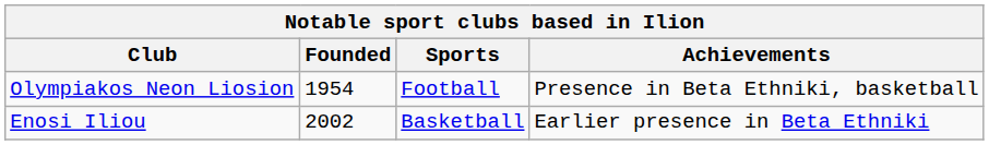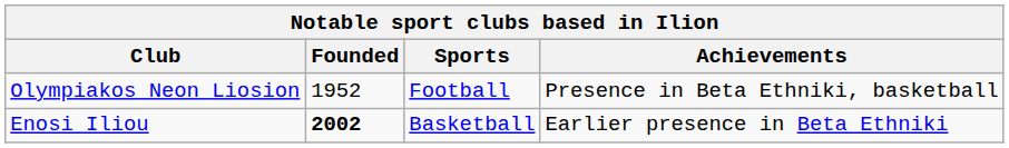 <table class="wikitable">
 <tr>
 <th colspan="4">Notable sport clubs based in Ilion</th>
 </tr>
 <tr>
 <th width="180">Club</th>
 <th>Founded</th>
 <th>Sports</th>
 <th>Achievements</th>
 </tr>
 <tr>
 <td><a href='#'>Olympiakos Neon Liosion</a></td>
-<td>1954</td>
+<td>1952</td>
 <td><a href='#'>Football</a></td>
 <td>Presence in Beta Ethniki, basketball</td>
 </tr>
 <tr>
 <td><a href='#'>Enosi Iliou</a></td>
-<td>2002</td>
+<td><strong>2002</strong></td>
 <td><a href='#'>Basketball</a></td>
 <td>Earlier presence in <a href='#'>Beta Ethniki</a></td>
 </tr>
 </table>
